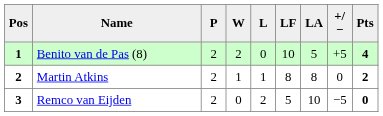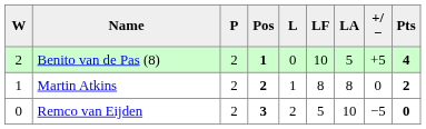 <table style=border-collapse:collapse border=1 cellspacing=0 cellpadding=5>
 <tr align=center bgcolor=#efefef>
-<th width=20>Pos</th>
+<th width=20>W</th>
 <th width=200>Name</th>
 <th width=20>P</th>
-<th width=20>W</th>
+<th width=20>Pos</th>
 <th width=20>L</th>
 <th width=20>LF</th>
 <th width=20>LA</th>
 <th width=20>+/−</th>
 <th width=20>Pts</th>
 </tr>
 <tr align=center style="background: #ccffcc;">
-<td><strong>1</strong></td>
+<td>2</td>
 <td align="left"> <a href='#'>Benito van de Pas</a> (8)</td>
 <td>2</td>
-<td>2</td>
+<td><strong>1</strong></td>
 <td>0</td>
 <td>10</td>
 <td>5</td>
 <td>+5</td>
 <td><strong>4</strong></td>
 </tr>
 <tr align=center>
-<td><strong>2</strong></td>
+<td>1</td>
 <td align="left"> <a href='#'>Martin Atkins</a></td>
 <td>2</td>
-<td>1</td>
+<td><strong>2</strong></td>
 <td>1</td>
 <td>8</td>
 <td>8</td>
 <td>0</td>
 <td><strong>2</strong></td>
 </tr>
 <tr align=center>
-<td><strong>3</strong></td>
+<td>0</td>
 <td align="left"> <a href='#'>Remco van Eijden</a></td>
 <td>2</td>
-<td>0</td>
+<td><strong>3</strong></td>
 <td>2</td>
 <td>5</td>
 <td>10</td>
 <td>−5</td>
 <td><strong>0</strong></td>
 </tr>
 </table>
